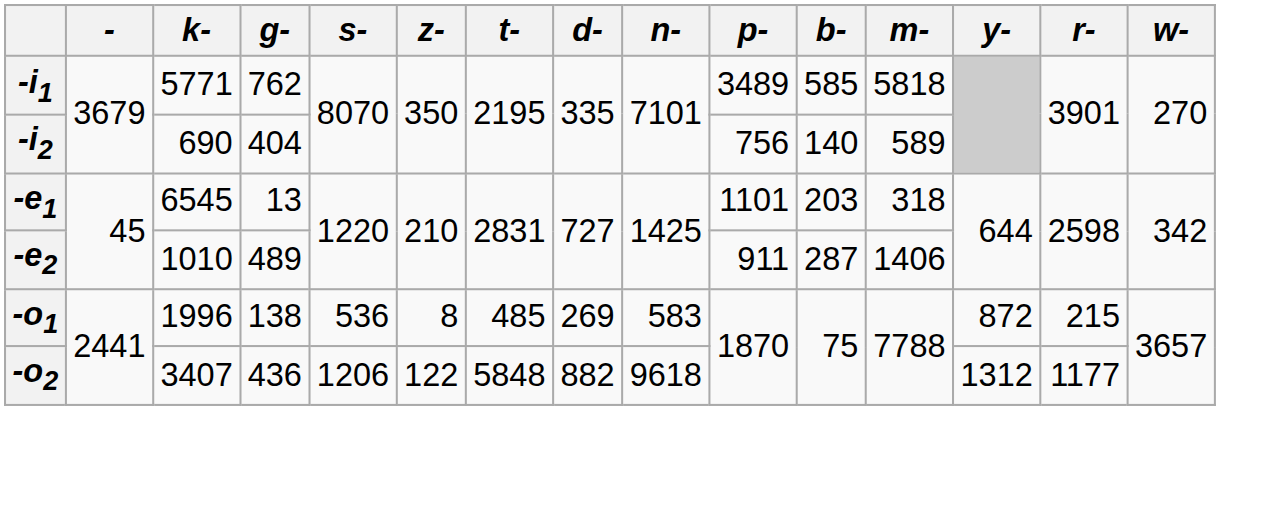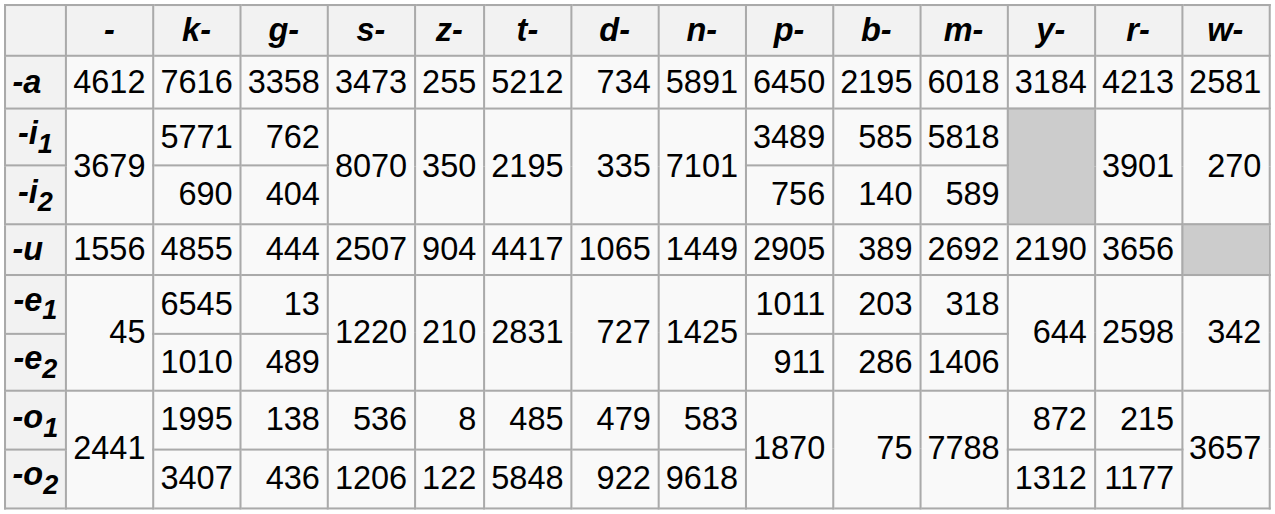 <table class="wikitable" style="text-align: right;">
 <tr>
 <th></th>
 <th><em>-</em></th>
 <th><em>k-</em></th>
 <th><em>g-</em></th>
 <th><em>s-</em></th>
 <th><em>z-</em></th>
 <th><em>t-</em></th>
 <th><em>d-</em></th>
 <th><em>n-</em></th>
 <th><em>p-</em></th>
 <th><em>b-</em></th>
 <th><em>m-</em></th>
 <th><em>y-</em></th>
 <th><em>r-</em></th>
 <th><em>w-</em></th>
+</tr>
+<tr>
+<th style="text-align: left;"><em>-a</em></th>
+<td> 4612</td>
+<td> 7616</td>
+<td> 3358</td>
+<td> 3473</td>
+<td> 255</td>
+<td> 5212</td>
+<td> 734</td>
+<td> 5891</td>
+<td> 6450</td>
+<td> 2195</td>
+<td> 6018</td>
+<td> 3184</td>
+<td> 4213</td>
+<td> 2581</td>
 </tr>
 <tr>
 <th><em>-i<sub>1</sub></em></th>
 <td rowspan="2"> 3679</td>
 <td> 5771</td>
 <td> 762</td>
 <td rowspan="2"> 8070</td>
 <td rowspan="2"> 350</td>
 <td rowspan="2"> 2195</td>
 <td rowspan="2"> 335</td>
 <td rowspan="2"> 7101</td>
 <td> 3489</td>
 <td> 585</td>
 <td> 5818</td>
 <td rowspan="2" style="background-color:#ccc"></td>
 <td rowspan="2"> 3901</td>
 <td rowspan="2"> 270</td>
 </tr>
 <tr>
 <th><em>-i<sub>2</sub></em></th>
 <td> 690</td>
 <td> 404</td>
 <td> 756</td>
 <td> 140</td>
 <td> 589</td>
 </tr>
 <tr>
+<th style="text-align: left;"><em>-u</em></th>
+<td> 1556</td>
+<td> 4855</td>
+<td> 444</td>
+<td> 2507</td>
+<td> 904</td>
+<td> 4417</td>
+<td> 1065</td>
+<td> 1449</td>
+<td> 2905</td>
+<td> 389</td>
+<td> 2692</td>
+<td> 2190</td>
+<td> 3656</td>
+<td style="background-color:#ccc"></td>
+</tr>
+<tr>
 <th><em>-e<sub>1</sub></em></th>
 <td rowspan="2"> 45</td>
 <td> 6545</td>
 <td> 13</td>
 <td rowspan="2"> 1220</td>
 <td rowspan="2"> 210</td>
 <td rowspan="2"> 2831</td>
 <td rowspan="2"> 727</td>
 <td rowspan="2"> 1425</td>
-<td> 1101</td>
+<td> 1011</td>
 <td> 203</td>
 <td> 318</td>
 <td rowspan="2"> 644</td>
 <td rowspan="2"> 2598</td>
 <td rowspan="2"> 342</td>
 </tr>
 <tr>
 <th><em>-e<sub>2</sub></em></th>
 <td> 1010</td>
 <td> 489</td>
 <td> 911</td>
-<td> 287</td>
+<td> 286</td>
 <td> 1406</td>
 </tr>
 <tr>
 <th><em>-o<sub>1</sub></em></th>
 <td rowspan="2"> 2441</td>
-<td> 1996</td>
+<td> 1995</td>
 <td> 138</td>
 <td> 536</td>
 <td> 8</td>
 <td> 485</td>
-<td> 269</td>
+<td> 479</td>
 <td> 583</td>
 <td rowspan="2"> 1870</td>
 <td rowspan="2"> 75</td>
 <td rowspan="2"> 7788</td>
 <td> 872</td>
 <td> 215</td>
 <td rowspan="2"> 3657</td>
 </tr>
 <tr>
 <th><em>-o<sub>2</sub></em></th>
 <td> 3407</td>
 <td> 436</td>
 <td> 1206</td>
 <td> 122</td>
 <td> 5848</td>
-<td> 882</td>
+<td> 922</td>
 <td> 9618</td>
 <td> 1312</td>
 <td> 1177</td>
 </tr>
 </table>
